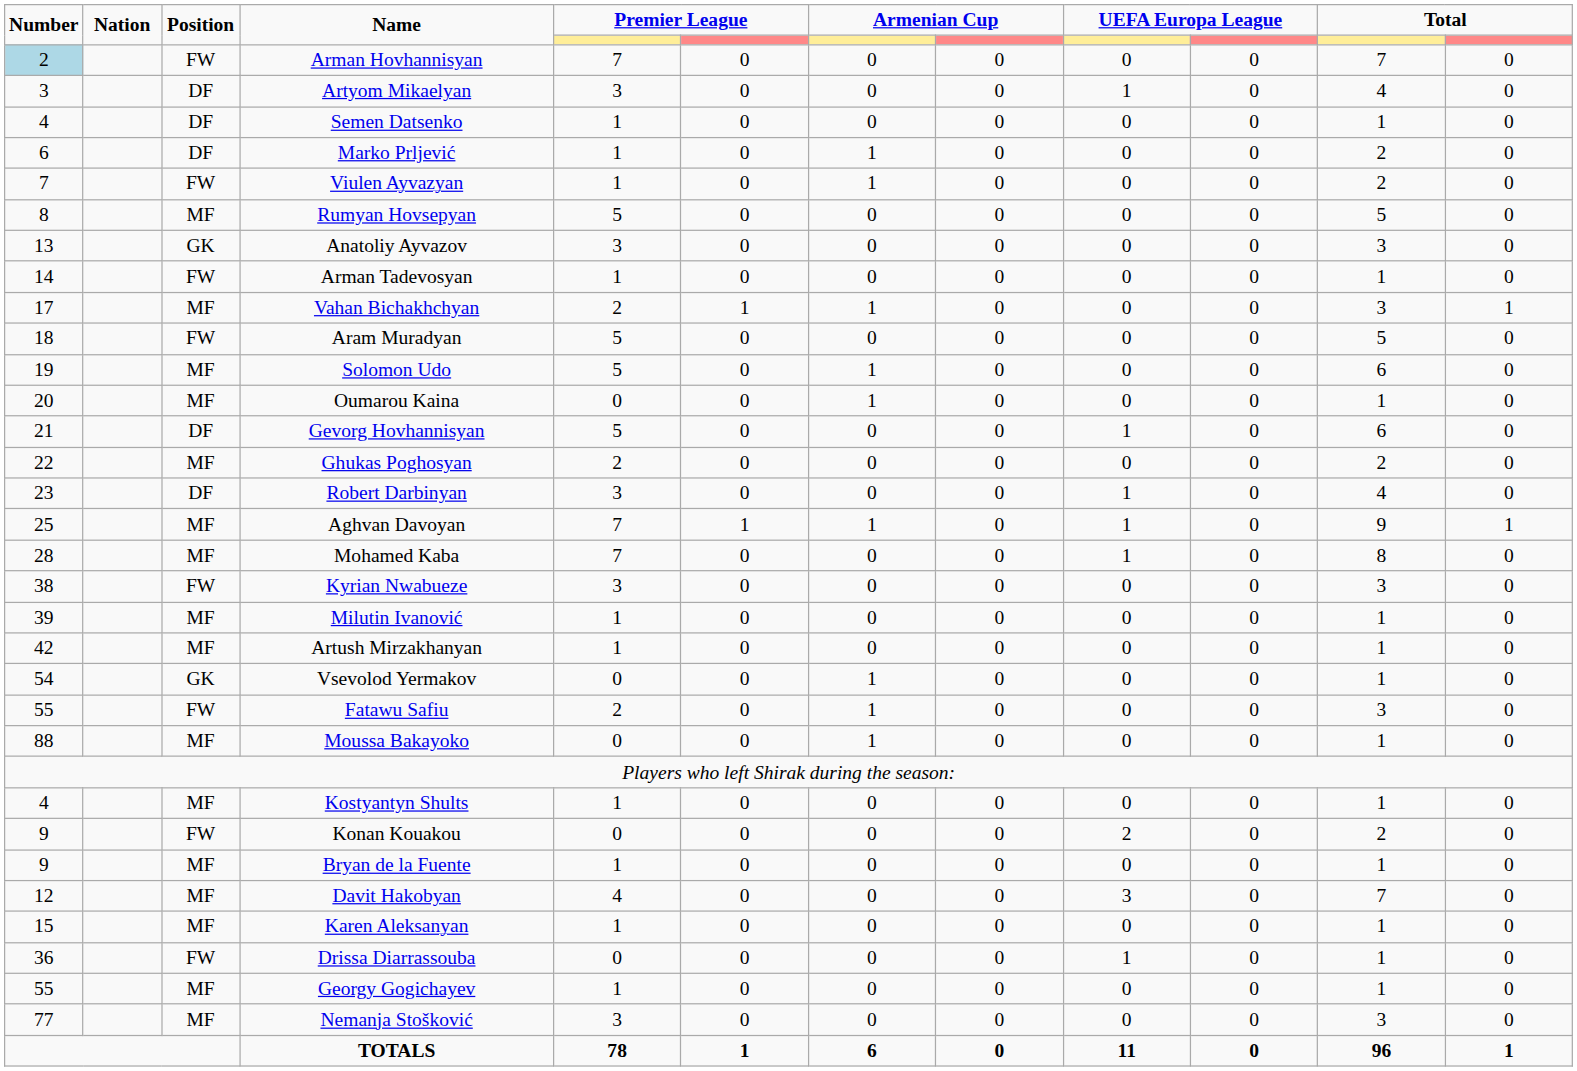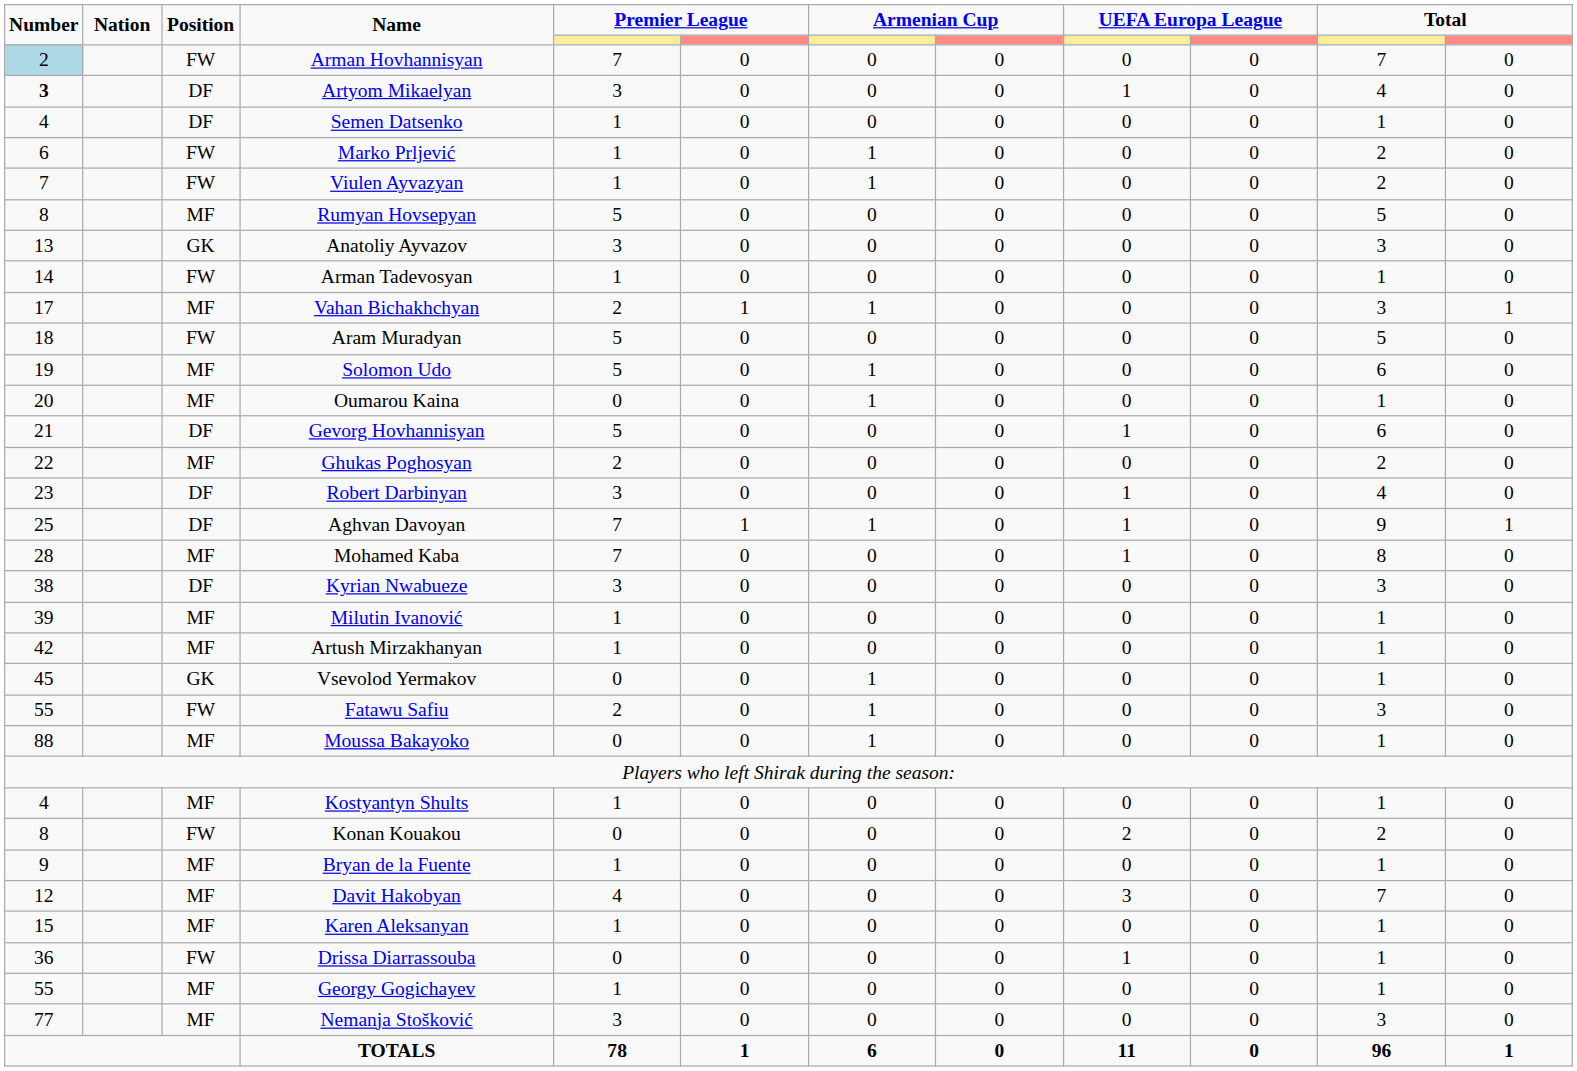 <table class="wikitable" style="text-align:center;">
 <tr>
 <td rowspan="2"  style="width:5%; text-align:center;"><strong>Number</strong></td>
 <td rowspan="2"  style="width:5%; text-align:center;"><strong>Nation</strong></td>
 <td rowspan="2"  style="width:5%; text-align:center;"><strong>Position</strong></td>
 <td rowspan="2"  style="width:20%; text-align:center;"><strong>Name</strong></td>
 <td colspan="2" style="text-align:center;"><strong><a href='#'>Premier League</a></strong></td>
 <td colspan="2" style="text-align:center;"><strong><a href='#'>Armenian Cup</a></strong></td>
 <td colspan="2" style="text-align:center;"><strong><a href='#'>UEFA Europa League</a></strong></td>
 <td colspan="2" style="text-align:center;"><strong>Total</strong></td>
 </tr>
 <tr>
 <th style="width:60px; background:#fe9;"></th>
 <th style="width:60px; background:#ff8888;"></th>
 <th style="width:60px; background:#fe9;"></th>
 <th style="width:60px; background:#ff8888;"></th>
 <th style="width:60px; background:#fe9;"></th>
 <th style="width:60px; background:#ff8888;"></th>
 <th style="width:60px; background:#fe9;"></th>
 <th style="width:60px; background:#ff8888;"></th>
 </tr>
 <tr>
 <td style="background: lightblue;">2</td>
 <td></td>
 <td>FW</td>
 <td><a href='#'>Arman Hovhannisyan</a></td>
 <td>7</td>
 <td>0</td>
 <td>0</td>
 <td>0</td>
 <td>0</td>
 <td>0</td>
 <td>7</td>
 <td>0</td>
 </tr>
 <tr>
-<td>3</td>
+<td><strong>3</strong></td>
 <td></td>
 <td>DF</td>
 <td><a href='#'>Artyom Mikaelyan</a></td>
 <td>3</td>
 <td>0</td>
 <td>0</td>
 <td>0</td>
 <td>1</td>
 <td>0</td>
 <td>4</td>
 <td>0</td>
 </tr>
 <tr>
 <td>4</td>
 <td></td>
 <td>DF</td>
 <td><a href='#'>Semen Datsenko</a></td>
 <td>1</td>
 <td>0</td>
 <td>0</td>
 <td>0</td>
 <td>0</td>
 <td>0</td>
 <td>1</td>
 <td>0</td>
 </tr>
 <tr>
 <td>6</td>
 <td></td>
-<td>DF</td>
+<td>FW</td>
 <td><a href='#'>Marko Prljević</a></td>
 <td>1</td>
 <td>0</td>
 <td>1</td>
 <td>0</td>
 <td>0</td>
 <td>0</td>
 <td>2</td>
 <td>0</td>
 </tr>
 <tr>
 <td>7</td>
 <td></td>
 <td>FW</td>
 <td><a href='#'>Viulen Ayvazyan</a></td>
 <td>1</td>
 <td>0</td>
 <td>1</td>
 <td>0</td>
 <td>0</td>
 <td>0</td>
 <td>2</td>
 <td>0</td>
 </tr>
 <tr>
 <td>8</td>
 <td></td>
 <td>MF</td>
 <td><a href='#'>Rumyan Hovsepyan</a></td>
 <td>5</td>
 <td>0</td>
 <td>0</td>
 <td>0</td>
 <td>0</td>
 <td>0</td>
 <td>5</td>
 <td>0</td>
 </tr>
 <tr>
 <td>13</td>
 <td></td>
 <td>GK</td>
 <td>Anatoliy Ayvazov</td>
 <td>3</td>
 <td>0</td>
 <td>0</td>
 <td>0</td>
 <td>0</td>
 <td>0</td>
 <td>3</td>
 <td>0</td>
 </tr>
 <tr>
 <td>14</td>
 <td></td>
 <td>FW</td>
 <td>Arman Tadevosyan</td>
 <td>1</td>
 <td>0</td>
 <td>0</td>
 <td>0</td>
 <td>0</td>
 <td>0</td>
 <td>1</td>
 <td>0</td>
 </tr>
 <tr>
 <td>17</td>
 <td></td>
 <td>MF</td>
 <td><a href='#'>Vahan Bichakhchyan</a></td>
 <td>2</td>
 <td>1</td>
 <td>1</td>
 <td>0</td>
 <td>0</td>
 <td>0</td>
 <td>3</td>
 <td>1</td>
 </tr>
 <tr>
 <td>18</td>
 <td></td>
 <td>FW</td>
 <td>Aram Muradyan</td>
 <td>5</td>
 <td>0</td>
 <td>0</td>
 <td>0</td>
 <td>0</td>
 <td>0</td>
 <td>5</td>
 <td>0</td>
 </tr>
 <tr>
 <td>19</td>
 <td></td>
 <td>MF</td>
 <td><a href='#'>Solomon Udo</a></td>
 <td>5</td>
 <td>0</td>
 <td>1</td>
 <td>0</td>
 <td>0</td>
 <td>0</td>
 <td>6</td>
 <td>0</td>
 </tr>
 <tr>
 <td>20</td>
 <td></td>
 <td>MF</td>
 <td>Oumarou Kaina</td>
 <td>0</td>
 <td>0</td>
 <td>1</td>
 <td>0</td>
 <td>0</td>
 <td>0</td>
 <td>1</td>
 <td>0</td>
 </tr>
 <tr>
 <td>21</td>
 <td></td>
 <td>DF</td>
 <td><a href='#'>Gevorg Hovhannisyan</a></td>
 <td>5</td>
 <td>0</td>
 <td>0</td>
 <td>0</td>
 <td>1</td>
 <td>0</td>
 <td>6</td>
 <td>0</td>
 </tr>
 <tr>
 <td>22</td>
 <td></td>
 <td>MF</td>
 <td><a href='#'>Ghukas Poghosyan</a></td>
 <td>2</td>
 <td>0</td>
 <td>0</td>
 <td>0</td>
 <td>0</td>
 <td>0</td>
 <td>2</td>
 <td>0</td>
 </tr>
 <tr>
 <td>23</td>
 <td></td>
 <td>DF</td>
 <td><a href='#'>Robert Darbinyan</a></td>
 <td>3</td>
 <td>0</td>
 <td>0</td>
 <td>0</td>
 <td>1</td>
 <td>0</td>
 <td>4</td>
 <td>0</td>
 </tr>
 <tr>
 <td>25</td>
 <td></td>
-<td>MF</td>
+<td>DF</td>
 <td>Aghvan Davoyan</td>
 <td>7</td>
 <td>1</td>
 <td>1</td>
 <td>0</td>
 <td>1</td>
 <td>0</td>
 <td>9</td>
 <td>1</td>
 </tr>
 <tr>
 <td>28</td>
 <td></td>
 <td>MF</td>
 <td>Mohamed Kaba</td>
 <td>7</td>
 <td>0</td>
 <td>0</td>
 <td>0</td>
 <td>1</td>
 <td>0</td>
 <td>8</td>
 <td>0</td>
 </tr>
 <tr>
 <td>38</td>
 <td></td>
-<td>FW</td>
+<td>DF</td>
 <td><a href='#'>Kyrian Nwabueze</a></td>
 <td>3</td>
 <td>0</td>
 <td>0</td>
 <td>0</td>
 <td>0</td>
 <td>0</td>
 <td>3</td>
 <td>0</td>
 </tr>
 <tr>
 <td>39</td>
 <td></td>
 <td>MF</td>
 <td><a href='#'>Milutin Ivanović</a></td>
 <td>1</td>
 <td>0</td>
 <td>0</td>
 <td>0</td>
 <td>0</td>
 <td>0</td>
 <td>1</td>
 <td>0</td>
 </tr>
 <tr>
 <td>42</td>
 <td></td>
 <td>MF</td>
 <td>Artush Mirzakhanyan</td>
 <td>1</td>
 <td>0</td>
 <td>0</td>
 <td>0</td>
 <td>0</td>
 <td>0</td>
 <td>1</td>
 <td>0</td>
 </tr>
 <tr>
-<td>54</td>
+<td>45</td>
 <td></td>
 <td>GK</td>
 <td>Vsevolod Yermakov</td>
 <td>0</td>
 <td>0</td>
 <td>1</td>
 <td>0</td>
 <td>0</td>
 <td>0</td>
 <td>1</td>
 <td>0</td>
 </tr>
 <tr>
 <td>55</td>
 <td></td>
 <td>FW</td>
 <td><a href='#'>Fatawu Safiu</a></td>
 <td>2</td>
 <td>0</td>
 <td>1</td>
 <td>0</td>
 <td>0</td>
 <td>0</td>
 <td>3</td>
 <td>0</td>
 </tr>
 <tr>
 <td>88</td>
 <td></td>
 <td>MF</td>
 <td><a href='#'>Moussa Bakayoko</a></td>
 <td>0</td>
 <td>0</td>
 <td>1</td>
 <td>0</td>
 <td>0</td>
 <td>0</td>
 <td>1</td>
 <td>0</td>
 </tr>
 <tr>
 <td colspan="14"><em>Players who left Shirak  during the season:</em></td>
 </tr>
 <tr>
 <td>4</td>
 <td></td>
 <td>MF</td>
 <td><a href='#'>Kostyantyn Shults</a></td>
 <td>1</td>
 <td>0</td>
 <td>0</td>
 <td>0</td>
 <td>0</td>
 <td>0</td>
 <td>1</td>
 <td>0</td>
 </tr>
 <tr>
-<td>9</td>
+<td>8</td>
 <td></td>
 <td>FW</td>
 <td>Konan Kouakou</td>
 <td>0</td>
 <td>0</td>
 <td>0</td>
 <td>0</td>
 <td>2</td>
 <td>0</td>
 <td>2</td>
 <td>0</td>
 </tr>
 <tr>
 <td>9</td>
 <td></td>
 <td>MF</td>
 <td><a href='#'>Bryan de la Fuente</a></td>
 <td>1</td>
 <td>0</td>
 <td>0</td>
 <td>0</td>
 <td>0</td>
 <td>0</td>
 <td>1</td>
 <td>0</td>
 </tr>
 <tr>
 <td>12</td>
 <td></td>
 <td>MF</td>
 <td><a href='#'>Davit Hakobyan</a></td>
 <td>4</td>
 <td>0</td>
 <td>0</td>
 <td>0</td>
 <td>3</td>
 <td>0</td>
 <td>7</td>
 <td>0</td>
 </tr>
 <tr>
 <td>15</td>
 <td></td>
 <td>MF</td>
 <td><a href='#'>Karen Aleksanyan</a></td>
 <td>1</td>
 <td>0</td>
 <td>0</td>
 <td>0</td>
 <td>0</td>
 <td>0</td>
 <td>1</td>
 <td>0</td>
 </tr>
 <tr>
 <td>36</td>
 <td></td>
 <td>FW</td>
 <td><a href='#'>Drissa Diarrassouba</a></td>
 <td>0</td>
 <td>0</td>
 <td>0</td>
 <td>0</td>
 <td>1</td>
 <td>0</td>
 <td>1</td>
 <td>0</td>
 </tr>
 <tr>
 <td>55</td>
 <td></td>
 <td>MF</td>
 <td><a href='#'>Georgy Gogichayev</a></td>
 <td>1</td>
 <td>0</td>
 <td>0</td>
 <td>0</td>
 <td>0</td>
 <td>0</td>
 <td>1</td>
 <td>0</td>
 </tr>
 <tr>
 <td>77</td>
 <td></td>
 <td>MF</td>
 <td><a href='#'>Nemanja Stošković</a></td>
 <td>3</td>
 <td>0</td>
 <td>0</td>
 <td>0</td>
 <td>0</td>
 <td>0</td>
 <td>3</td>
 <td>0</td>
 </tr>
 <tr>
 <td colspan="3"></td>
 <td><strong>TOTALS</strong></td>
 <td><strong>78</strong></td>
 <td><strong>1</strong></td>
 <td><strong>6</strong></td>
 <td><strong>0</strong></td>
 <td><strong>11</strong></td>
 <td><strong>0</strong></td>
 <td><strong>96</strong></td>
 <td><strong>1</strong></td>
 </tr>
 </table>
